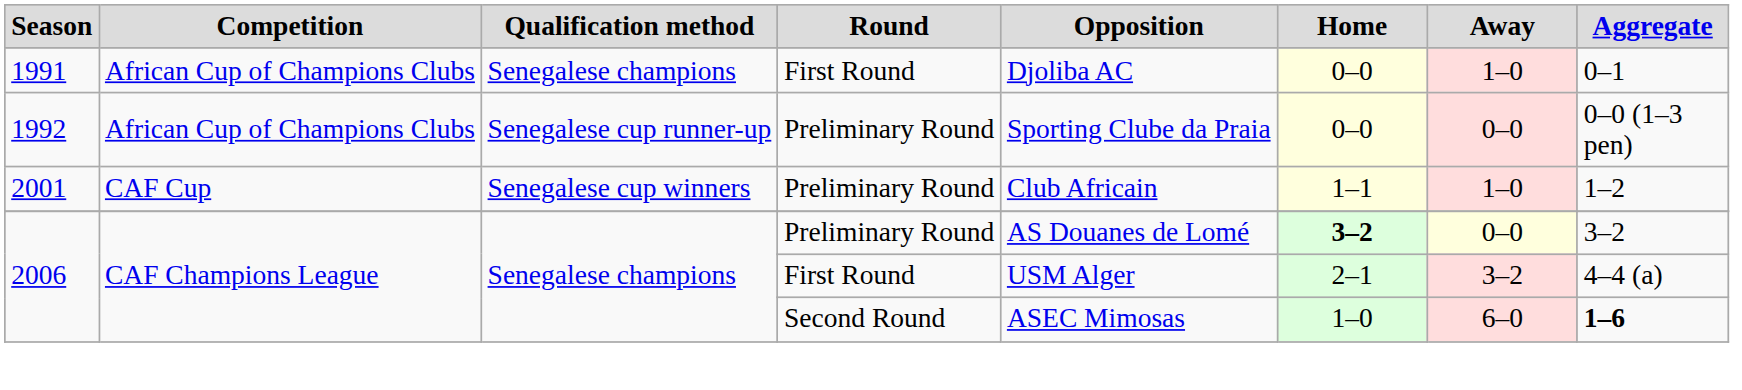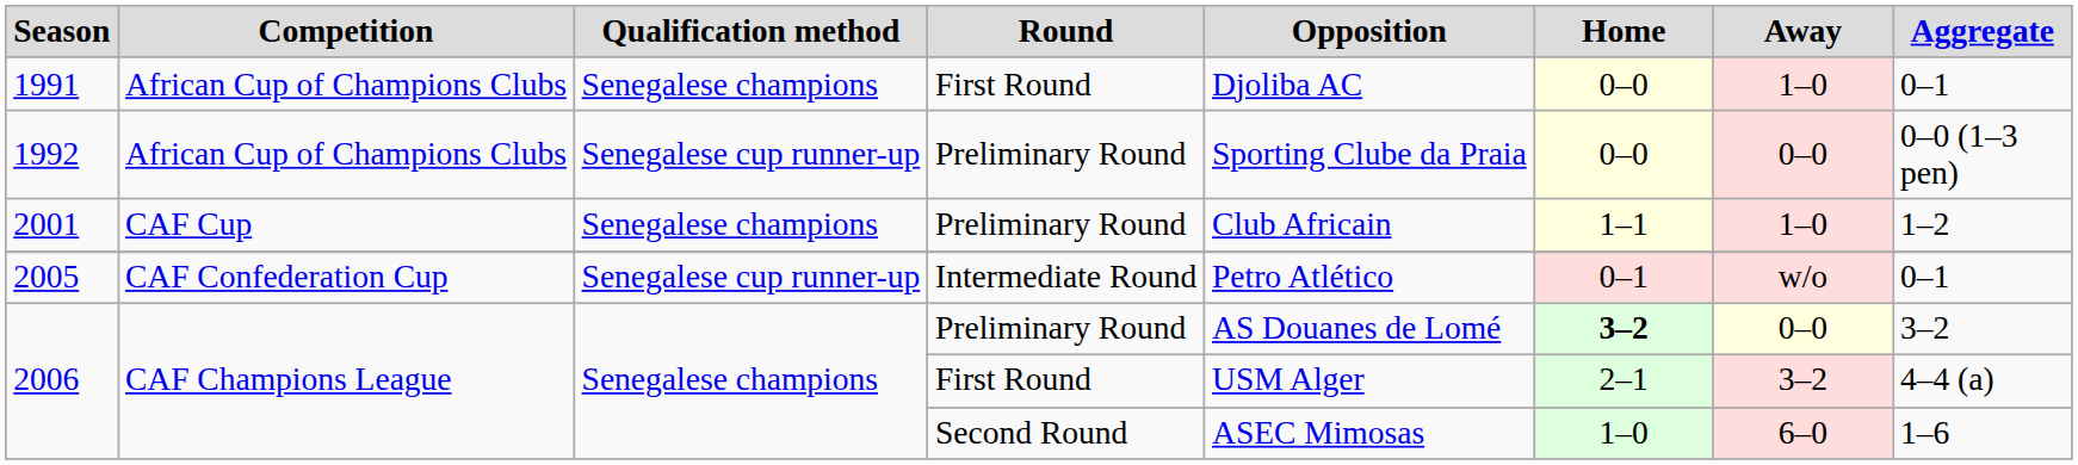 <table class="sortable plainrowheaders wikitable">
 <tr>
 <th style="background:#DCDCDC">Season</th>
 <th style="background:#DCDCDC">Competition</th>
 <th style="background:#DCDCDC">Qualification method</th>
 <th style="background:#DCDCDC">Round</th>
 <th style="background:#DCDCDC">Opposition</th>
 <th width="80" style="background:#DCDCDC">Home</th>
 <th width="80" style="background:#DCDCDC">Away</th>
 <th width="80" style="background:#DCDCDC"><a href='#'>Aggregate</a></th>
 </tr>
 <tr>
 <td><a href='#'>1991</a></td>
 <td><a href='#'>African Cup of Champions Clubs</a></td>
 <td><a href='#'>Senegalese champions</a></td>
 <td align=left>First Round</td>
 <td align=left> <a href='#'>Djoliba AC</a></td>
 <td style="background:#ffd; text-align:center">0–0</td>
 <td style="background:#fdd; text-align:center">1–0</td>
 <td>0–1</td>
 </tr>
 <tr>
 <td><a href='#'>1992</a></td>
 <td><a href='#'>African Cup of Champions Clubs</a></td>
 <td><a href='#'>Senegalese cup runner-up</a></td>
 <td align=left>Preliminary Round</td>
 <td align=left> <a href='#'>Sporting Clube da Praia</a></td>
 <td style="background:#ffd; text-align:center">0–0</td>
 <td style="background:#fdd; text-align:center">0–0</td>
 <td>0–0 (1–3 pen)</td>
 </tr>
 <tr>
 <td><a href='#'>2001</a></td>
 <td><a href='#'>CAF Cup</a></td>
-<td><a href='#'>Senegalese cup winners</a></td>
+<td><a href='#'>Senegalese champions</a></td>
 <td align=left>Preliminary  Round</td>
 <td align=left> <a href='#'>Club Africain</a></td>
 <td style="background:#ffd; text-align:center">1–1</td>
 <td style="background:#fdd; text-align:center">1–0</td>
 <td>1–2</td>
 </tr>
 <tr>
+</tr>
+<tr>
+<td><a href='#'>2005</a></td>
+<td><a href='#'>CAF Confederation Cup</a></td>
+<td><a href='#'>Senegalese cup runner-up</a></td>
+<td align=left>Intermediate Round</td>
+<td align=left> <a href='#'>Petro Atlético</a></td>
+<td style="background:#fdd; text-align:center">0–1</td>
+<td style="background:#fdd; text-align:center">w/o</td>
+<td>0–1</td>
 </tr>
 <tr>
 <td rowspan=3><a href='#'>2006</a></td>
 <td rowspan=3><a href='#'>CAF Champions League</a></td>
 <td rowspan=3><a href='#'>Senegalese champions</a></td>
 <td align=left>Preliminary Round</td>
 <td align=left> <a href='#'>AS Douanes de Lomé</a></td>
 <td style="background:#dfd; text-align:center"><strong>3–2</strong></td>
 <td style="background:#ffd; text-align:center">0–0</td>
 <td>3–2</td>
 </tr>
 <tr>
 <td align=left>First Round</td>
 <td align=left> <a href='#'>USM Alger</a></td>
 <td style="background:#dfd; text-align:center">2–1</td>
 <td style="background:#fdd; text-align:center">3–2</td>
 <td>4–4 (a)</td>
 </tr>
 <tr>
 <td align=left>Second Round</td>
 <td align=left> <a href='#'>ASEC Mimosas</a></td>
 <td style="background:#dfd; text-align:center">1–0</td>
 <td style="background:#fdd; text-align:center">6–0</td>
-<td><strong>1–6</strong></td>
+<td>1–6</td>
 </tr>
 </table>
